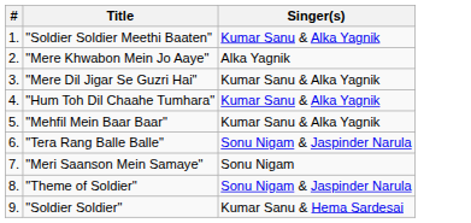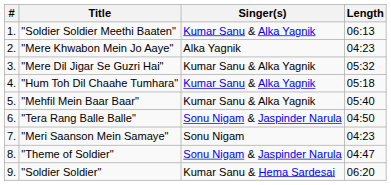 <table class="wikitable sortable" style="font-size:95%;">
 <tr>
 <th>#</th>
 <th>Title</th>
 <th>Singer(s)</th>
+<th>Length</th>
 </tr>
 <tr>
 <td>1.</td>
 <td>"Soldier Soldier Meethi Baaten"</td>
 <td><a href='#'>Kumar Sanu</a> & <a href='#'>Alka Yagnik</a></td>
+<td>06:13</td>
 </tr>
 <tr>
 <td>2.</td>
 <td>"Mere Khwabon Mein Jo Aaye"</td>
 <td>Alka Yagnik</td>
+<td>04:23</td>
 </tr>
 <tr>
 <td>3.</td>
 <td>"Mere Dil Jigar Se Guzri Hai"</td>
 <td>Kumar Sanu & Alka Yagnik</td>
+<td>05:32</td>
 </tr>
 <tr>
 <td>4.</td>
 <td>"Hum Toh Dil Chaahe Tumhara"</td>
 <td><a href='#'>Kumar Sanu</a> & <a href='#'>Alka Yagnik</a></td>
+<td>05:18</td>
 </tr>
 <tr>
 <td>5.</td>
 <td>"Mehfil Mein Baar Baar"</td>
 <td>Kumar Sanu & Alka Yagnik</td>
+<td>05:40</td>
 </tr>
 <tr>
 <td>6.</td>
 <td>"Tera Rang Balle Balle"</td>
 <td><a href='#'>Sonu Nigam</a> & <a href='#'>Jaspinder Narula</a></td>
+<td>04:50</td>
 </tr>
 <tr>
 <td>7.</td>
 <td>"Meri Saanson Mein Samaye"</td>
 <td>Sonu Nigam</td>
+<td>04:23</td>
 </tr>
 <tr>
 <td>8.</td>
 <td>"Theme of Soldier"</td>
 <td><a href='#'>Sonu Nigam</a> & <a href='#'>Jaspinder Narula</a></td>
+<td>04:47</td>
 </tr>
 <tr>
 <td>9.</td>
 <td>"Soldier Soldier"</td>
 <td>Kumar Sanu & <a href='#'>Hema Sardesai</a></td>
+<td>06:20</td>
 </tr>
 </table>
